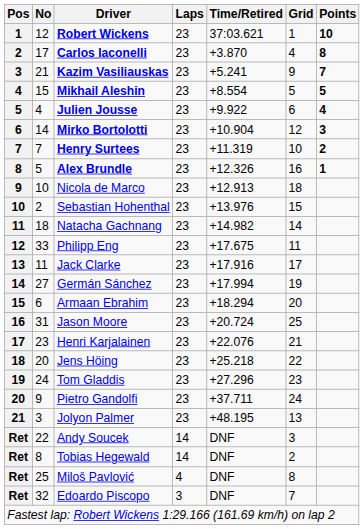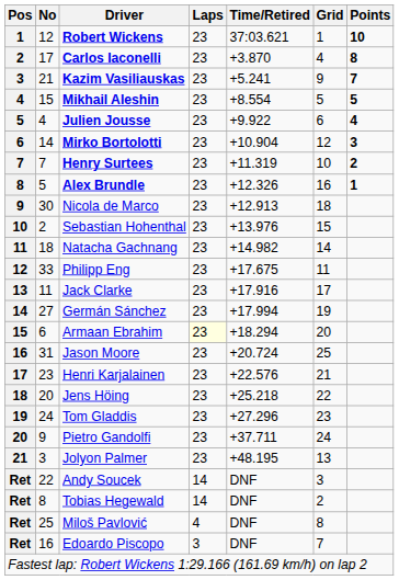 <table class="wikitable" style="font-size:95%">
 <tr>
 <th>Pos</th>
 <th>No</th>
 <th>Driver</th>
 <th>Laps</th>
 <th>Time/Retired</th>
 <th>Grid</th>
 <th>Points</th>
 </tr>
 <tr>
 <th>1</th>
 <td>12</td>
 <td> <strong><a href='#'>Robert Wickens</a></strong></td>
 <td>23</td>
 <td>37:03.621</td>
 <td>1</td>
 <td><strong>10</strong></td>
 </tr>
 <tr>
 <th>2</th>
 <td>17</td>
 <td> <strong><a href='#'>Carlos Iaconelli</a></strong></td>
 <td>23</td>
 <td>+3.870</td>
 <td>4</td>
 <td><strong>8</strong></td>
 </tr>
 <tr>
 <th>3</th>
 <td>21</td>
 <td> <strong><a href='#'>Kazim Vasiliauskas</a></strong></td>
 <td>23</td>
 <td>+5.241</td>
 <td>9</td>
 <td><strong>7</strong></td>
 </tr>
 <tr>
 <th>4</th>
 <td>15</td>
 <td> <strong><a href='#'>Mikhail Aleshin</a></strong></td>
 <td>23</td>
 <td>+8.554</td>
 <td>5</td>
 <td><strong>5</strong></td>
 </tr>
 <tr>
 <th>5</th>
 <td>4</td>
 <td> <strong><a href='#'>Julien Jousse</a></strong></td>
 <td>23</td>
 <td>+9.922</td>
 <td>6</td>
 <td><strong>4</strong></td>
 </tr>
 <tr>
 <th>6</th>
 <td>14</td>
 <td> <strong><a href='#'>Mirko Bortolotti</a></strong></td>
 <td>23</td>
 <td>+10.904</td>
 <td>12</td>
 <td><strong>3</strong></td>
 </tr>
 <tr>
 <th>7</th>
 <td>7</td>
 <td> <strong><a href='#'>Henry Surtees</a></strong></td>
 <td>23</td>
 <td>+11.319</td>
 <td>10</td>
 <td><strong>2</strong></td>
 </tr>
 <tr>
 <th>8</th>
 <td>5</td>
 <td> <strong><a href='#'>Alex Brundle</a></strong></td>
 <td>23</td>
 <td>+12.326</td>
 <td>16</td>
 <td><strong>1</strong></td>
 </tr>
 <tr>
 <th>9</th>
-<td>10</td>
+<td>30</td>
 <td> <a href='#'>Nicola de Marco</a></td>
 <td>23</td>
 <td>+12.913</td>
 <td>18</td>
 <td></td>
 </tr>
 <tr>
 <th>10</th>
 <td>2</td>
 <td> <a href='#'>Sebastian Hohenthal</a></td>
 <td>23</td>
 <td>+13.976</td>
 <td>15</td>
 <td></td>
 </tr>
 <tr>
 <th>11</th>
 <td>18</td>
 <td> <a href='#'>Natacha Gachnang</a></td>
 <td>23</td>
 <td>+14.982</td>
 <td>14</td>
 <td></td>
 </tr>
 <tr>
 <th>12</th>
 <td>33</td>
 <td> <a href='#'>Philipp Eng</a></td>
 <td>23</td>
 <td>+17.675</td>
 <td>11</td>
 <td></td>
 </tr>
 <tr>
 <th>13</th>
 <td>11</td>
 <td> <a href='#'>Jack Clarke</a></td>
 <td>23</td>
 <td>+17.916</td>
 <td>17</td>
 <td></td>
 </tr>
 <tr>
 <th>14</th>
 <td>27</td>
 <td> <a href='#'>Germán Sánchez</a></td>
 <td>23</td>
 <td>+17.994</td>
 <td>19</td>
 <td></td>
 </tr>
 <tr>
 <th>15</th>
 <td>6</td>
 <td> <a href='#'>Armaan Ebrahim</a></td>
-<td>23</td>
+<td style="background: lightyellow;">23</td>
 <td>+18.294</td>
 <td>20</td>
 <td></td>
 </tr>
 <tr>
 <th>16</th>
 <td>31</td>
 <td> <a href='#'>Jason Moore</a></td>
 <td>23</td>
 <td>+20.724</td>
 <td>25</td>
 <td></td>
 </tr>
 <tr>
 <th>17</th>
 <td>23</td>
 <td> <a href='#'>Henri Karjalainen</a></td>
 <td>23</td>
-<td>+22.076</td>
+<td>+22.576</td>
 <td>21</td>
 <td></td>
 </tr>
 <tr>
 <th>18</th>
 <td>20</td>
 <td> <a href='#'>Jens Höing</a></td>
 <td>23</td>
 <td>+25.218</td>
 <td>22</td>
 <td></td>
 </tr>
 <tr>
 <th>19</th>
 <td>24</td>
 <td> <a href='#'>Tom Gladdis</a></td>
 <td>23</td>
 <td>+27.296</td>
 <td>23</td>
 <td></td>
 </tr>
 <tr>
 <th>20</th>
 <td>9</td>
 <td> <a href='#'>Pietro Gandolfi</a></td>
 <td>23</td>
 <td>+37.711</td>
 <td>24</td>
 <td></td>
 </tr>
 <tr>
 <th>21</th>
 <td>3</td>
 <td> <a href='#'>Jolyon Palmer</a></td>
 <td>23</td>
 <td>+48.195</td>
 <td>13</td>
 <td></td>
 </tr>
 <tr>
 <th>Ret</th>
 <td>22</td>
 <td> <a href='#'>Andy Soucek</a></td>
 <td>14</td>
 <td>DNF</td>
 <td>3</td>
 <td></td>
 </tr>
 <tr>
 <th>Ret</th>
 <td>8</td>
 <td> <a href='#'>Tobias Hegewald</a></td>
 <td>14</td>
 <td>DNF</td>
 <td>2</td>
 <td></td>
 </tr>
 <tr>
 <th>Ret</th>
 <td>25</td>
 <td> <a href='#'>Miloš Pavlović</a></td>
 <td>4</td>
 <td>DNF</td>
 <td>8</td>
 <td></td>
 </tr>
 <tr>
 <th>Ret</th>
-<td>32</td>
+<td>16</td>
 <td> <a href='#'>Edoardo Piscopo</a></td>
 <td>3</td>
 <td>DNF</td>
 <td>7</td>
 <td></td>
 </tr>
 <tr>
 <td colspan=8><em>Fastest lap: <a href='#'>Robert Wickens</a> 1:29.166 (161.69 km/h) on lap 2</em></td>
 </tr>
 </table>
